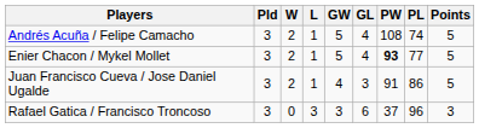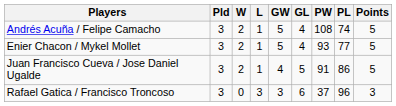 <table class=wikitable style="text-align:center">
 <tr>
 <th width=300>Players</th>
 <th width=20>Pld</th>
 <th width=20>W</th>
 <th width=20>L</th>
 <th width=20>GW</th>
 <th width=20>GL</th>
 <th width=20>PW</th>
 <th width=20>PL</th>
 <th width=50>Points</th>
 </tr>
 <tr>
 <td align=left> <a href='#'>Andrés Acuña</a> / Felipe Camacho</td>
 <td>3</td>
 <td>2</td>
 <td>1</td>
 <td>5</td>
 <td>4</td>
 <td>108</td>
 <td>74</td>
 <td>5</td>
 </tr>
 <tr>
 <td align=left> Enier Chacon / Mykel Mollet</td>
 <td>3</td>
 <td>2</td>
 <td>1</td>
 <td>5</td>
 <td>4</td>
-<td><strong>93</strong></td>
+<td>93</td>
 <td>77</td>
 <td>5</td>
 </tr>
 <tr>
 <td align="left"> Juan Francisco Cueva / Jose Daniel Ugalde</td>
 <td>3</td>
 <td>2</td>
 <td>1</td>
 <td>4</td>
-<td>3</td>
+<td>5</td>
 <td>91</td>
 <td>86</td>
 <td>5</td>
 </tr>
 <tr>
 <td align=left> Rafael Gatica / Francisco Troncoso</td>
 <td>3</td>
 <td>0</td>
 <td>3</td>
 <td>3</td>
 <td>6</td>
 <td>37</td>
 <td>96</td>
 <td>3</td>
 </tr>
 </table>
